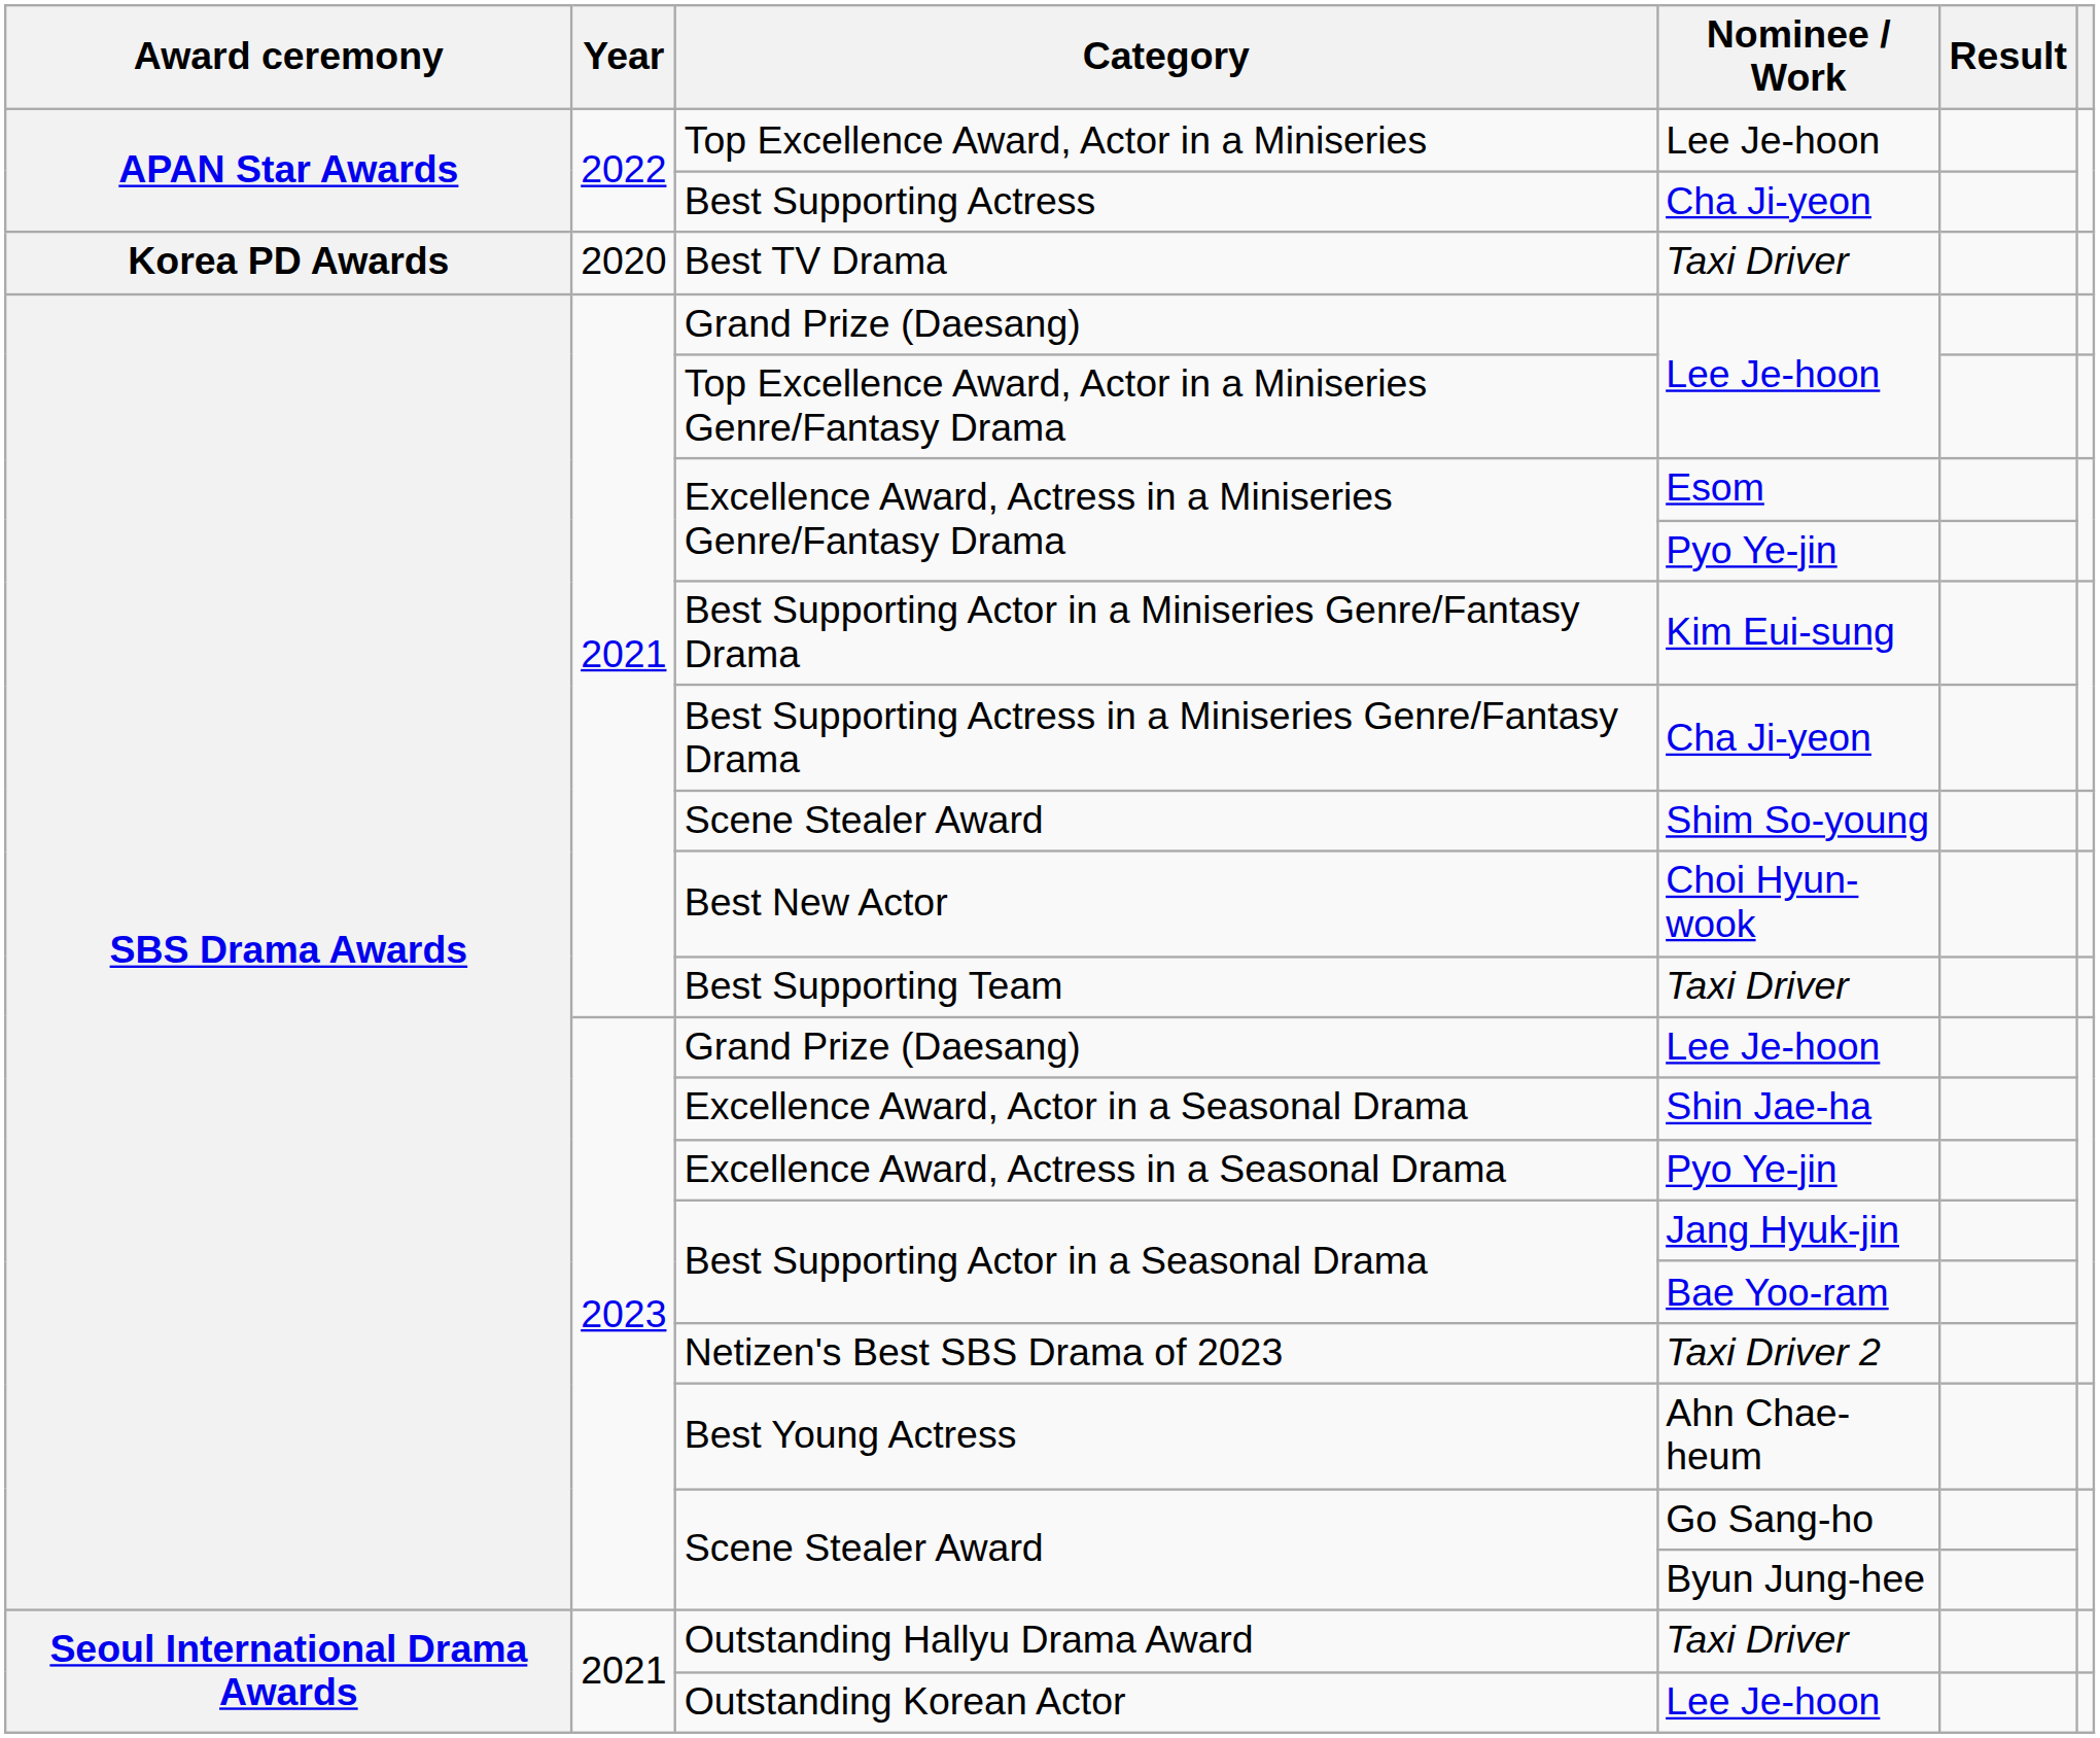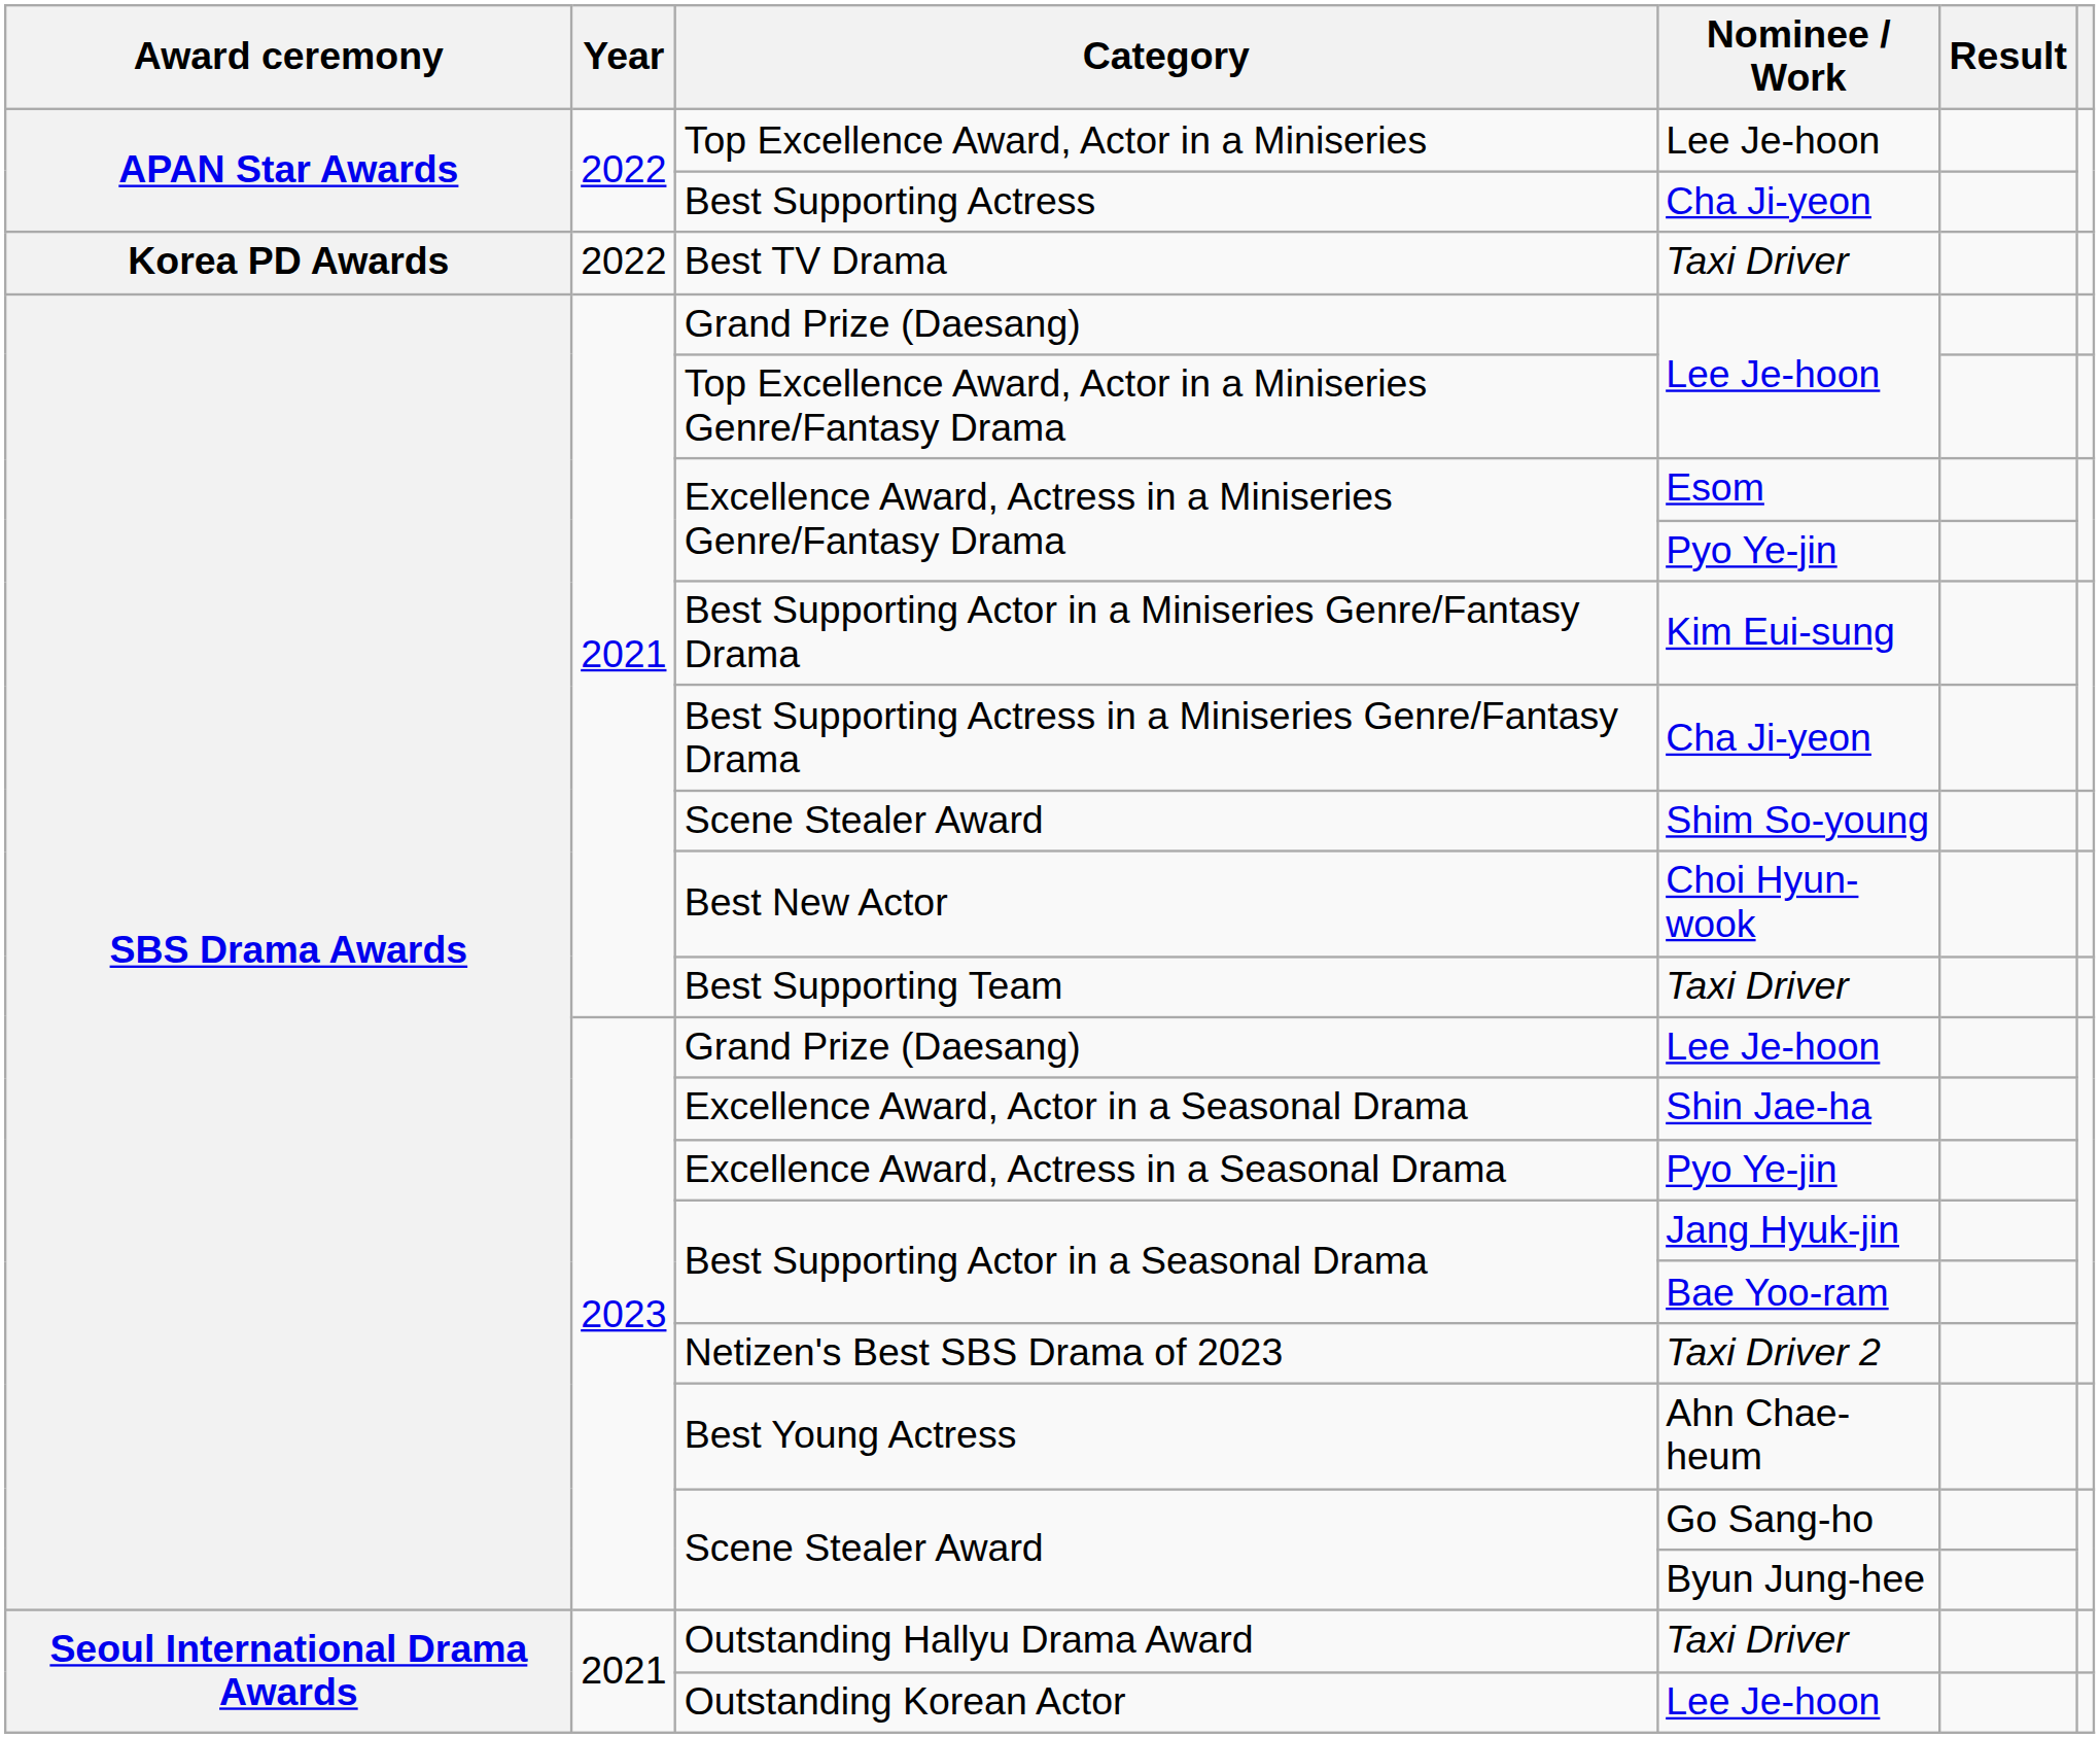 <table class="wikitable plainrowheaders sortable">
 <tr>
 <th scope="col">Award ceremony</th>
 <th scope="col">Year</th>
 <th scope="col">Category</th>
 <th scope="col">Nominee / Work</th>
 <th scope="col">Result</th>
 <th scope="col" class="unsortable"></th>
 </tr>
 <tr>
 <th scope="row"  rowspan="2"><a href='#'>APAN Star Awards</a></th>
 <td rowspan="2"><a href='#'>2022</a></td>
 <td>Top Excellence Award, Actor in a Miniseries</td>
 <td>Lee Je-hoon</td>
 <td></td>
 <td rowspan="2"></td>
 </tr>
 <tr>
 <td>Best Supporting Actress</td>
 <td><a href='#'>Cha Ji-yeon</a></td>
 <td></td>
 </tr>
 <tr>
 <th scope="row"  rowspan="1">Korea PD Awards</th>
-<td>2020</td>
+<td>2022</td>
 <td>Best TV Drama</td>
 <td><em>Taxi Driver</em></td>
 <td></td>
 <td></td>
 </tr>
 <tr>
 <th scope="row" rowspan="18"><a href='#'>SBS Drama Awards</a></th>
 <td rowspan="9"><a href='#'>2021</a></td>
 <td>Grand Prize (Daesang)</td>
 <td rowspan="2"><a href='#'>Lee Je-hoon</a></td>
 <td></td>
 <td></td>
 </tr>
 <tr>
 <td>Top Excellence Award, Actor in a Miniseries Genre/Fantasy Drama</td>
 <td></td>
 <td></td>
 </tr>
 <tr>
 <td rowspan="2">Excellence Award, Actress in a Miniseries Genre/Fantasy Drama</td>
 <td><a href='#'>Esom</a></td>
 <td></td>
 <td rowspan="2"></td>
 </tr>
 <tr>
 <td><a href='#'>Pyo Ye-jin</a></td>
 <td></td>
 </tr>
 <tr>
 <td>Best Supporting Actor in a Miniseries Genre/Fantasy Drama</td>
 <td><a href='#'>Kim Eui-sung</a></td>
 <td></td>
 <td rowspan="2"></td>
 </tr>
 <tr>
 <td>Best Supporting Actress in a Miniseries Genre/Fantasy Drama</td>
 <td><a href='#'>Cha Ji-yeon</a></td>
 <td></td>
 </tr>
 <tr>
 <td>Scene Stealer Award</td>
 <td><a href='#'>Shim So-young</a></td>
 <td></td>
 <td></td>
 </tr>
 <tr>
 <td>Best New Actor</td>
 <td><a href='#'>Choi Hyun-wook</a></td>
 <td></td>
 <td></td>
 </tr>
 <tr>
 <td>Best Supporting Team</td>
 <td><em>Taxi Driver</em></td>
 <td></td>
 <td></td>
 </tr>
 <tr>
 <td rowspan="9"><a href='#'>2023</a></td>
 <td>Grand Prize (Daesang)</td>
 <td rowspan="1"><a href='#'>Lee Je-hoon</a></td>
 <td></td>
 <td style="text-align:center" rowspan="6"></td>
 </tr>
 <tr>
 <td>Excellence Award, Actor in a Seasonal Drama</td>
 <td><a href='#'>Shin Jae-ha</a></td>
 <td></td>
 </tr>
 <tr>
 <td>Excellence Award, Actress in a Seasonal Drama</td>
 <td><a href='#'>Pyo Ye-jin</a></td>
 <td></td>
 </tr>
 <tr>
 <td rowspan="2">Best Supporting Actor in a Seasonal Drama</td>
 <td><a href='#'>Jang Hyuk-jin</a></td>
 <td></td>
 </tr>
 <tr>
 <td><a href='#'>Bae Yoo-ram</a></td>
 <td></td>
 </tr>
 <tr>
 <td>Netizen's Best SBS Drama of 2023</td>
 <td><em>Taxi Driver 2</em></td>
 <td></td>
 </tr>
 <tr>
 <td>Best Young Actress</td>
 <td>Ahn Chae-heum</td>
 <td></td>
 <td></td>
 </tr>
 <tr>
 <td rowspan="2">Scene Stealer Award</td>
 <td>Go Sang-ho</td>
 <td></td>
 <td rowspan="2"></td>
 </tr>
 <tr>
 <td>Byun Jung-hee</td>
 <td></td>
 </tr>
 <tr>
 <th scope="row" rowspan="2"><a href='#'>Seoul International Drama Awards</a></th>
 <td rowspan="2">2021</td>
 <td>Outstanding Hallyu Drama Award</td>
 <td><em>Taxi Driver</em></td>
 <td></td>
 <td></td>
 </tr>
 <tr>
 <td>Outstanding Korean Actor</td>
 <td rowspan="1"><a href='#'>Lee Je-hoon</a></td>
 <td></td>
 <td></td>
 </tr>
 <tr>
 </tr>
 </table>
